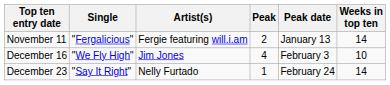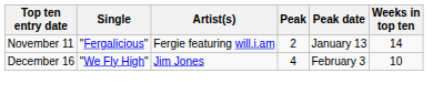 <table class="wikitable sortable">
 <tr>
 <th>Top ten<br>entry date</th>
 <th>Single</th>
 <th>Artist(s)</th>
 <th data-sort-type="number">Peak</th>
 <th>Peak date</th>
 <th data-sort-type="number">Weeks in<br>top ten</th>
 </tr>
 <tr>
 <td>November 11</td>
 <td>"<a href='#'>Fergalicious</a>"</td>
 <td>Fergie featuring <a href='#'>will.i.am</a></td>
 <td align="center">2</td>
 <td>January 13</td>
 <td align="center">14</td>
 </tr>
 <tr>
 <td>December 16</td>
 <td>"<a href='#'>We Fly High</a>"</td>
 <td><a href='#'>Jim Jones</a></td>
 <td align="center">4</td>
 <td>February 3</td>
 <td align="center">10</td>
 </tr>
-<tr>
-<td>December 23</td>
-<td>"<a href='#'>Say It Right</a>"</td>
-<td>Nelly Furtado</td>
-<td align="center">1</td>
-<td>February 24</td>
-<td align="center">14</td>
-</tr>
 </table>
